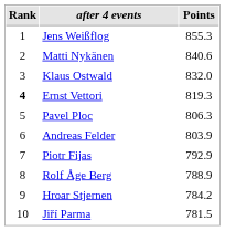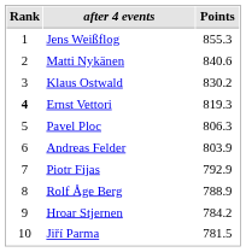 <table cellspacing="1" cellpadding="3" style="border:1px solid #AAAAAA;font-size:86%">
 <tr bgcolor="#E4E4E4">
 <th style="border-bottom:1px solid #AAAAAA" width=10>Rank</th>
 <th style="border-bottom:1px solid #AAAAAA" width=155><em>after 4 events</em></th>
 <th style="border-bottom:1px solid #AAAAAA" width=40>Points</th>
 </tr>
 <tr>
 <td align=center>1</td>
 <td> <a href='#'>Jens Weißflog</a></td>
 <td align=center>855.3</td>
 </tr>
 <tr>
 <td align=center>2</td>
 <td> <a href='#'>Matti Nykänen</a></td>
 <td align=center>840.6</td>
 </tr>
 <tr>
 <td align=center>3</td>
 <td> <a href='#'>Klaus Ostwald</a></td>
-<td align=center>832.0</td>
+<td align=center>830.2</td>
 </tr>
 <tr>
 <td align=center><strong>4</strong></td>
 <td> <a href='#'>Ernst Vettori</a></td>
 <td align=center>819.3</td>
 </tr>
 <tr>
 <td align=center>5</td>
 <td> <a href='#'>Pavel Ploc</a></td>
 <td align=center>806.3</td>
 </tr>
 <tr>
 <td align=center>6</td>
 <td> <a href='#'>Andreas Felder</a></td>
 <td align=center>803.9</td>
 </tr>
 <tr>
 <td align=center>7</td>
 <td> <a href='#'>Piotr Fijas</a></td>
 <td align=center>792.9</td>
 </tr>
 <tr>
 <td align=center>8</td>
 <td> <a href='#'>Rolf Åge Berg</a></td>
 <td align=center>788.9</td>
 </tr>
 <tr>
 <td align=center>9</td>
 <td> <a href='#'>Hroar Stjernen</a></td>
 <td align=center>784.2</td>
 </tr>
 <tr>
 <td align=center>10</td>
 <td> <a href='#'>Jiří Parma</a></td>
 <td align=center>781.5</td>
 </tr>
 </table>
